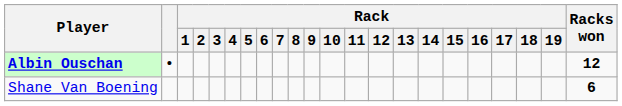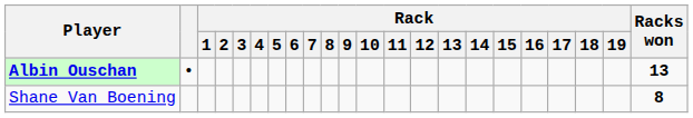 <table class=wikitable style="text-align:center;">
 <tr>
 <th rowspan=2>Player</th>
 <th rowspan=2></th>
 <th colspan=19>Rack</th>
 <th rowspan=2>Racks<br>won</th>
 </tr>
 <tr>
 <th>1</th>
 <th>2</th>
 <th>3</th>
 <th>4</th>
 <th>5</th>
 <th>6</th>
 <th>7</th>
 <th>8</th>
 <th>9</th>
 <th>10</th>
 <th>11</th>
 <th>12</th>
 <th>13</th>
 <th>14</th>
 <th>15</th>
 <th>16</th>
 <th>17</th>
 <th>18</th>
 <th>19</th>
 </tr>
 <tr>
 <td style="background:#cfc; text-align:left;"> <strong><a href='#'>Albin Ouschan</a></strong></td>
 <td>•</td>
 <td></td>
 <td></td>
 <td></td>
 <td></td>
 <td></td>
 <td></td>
 <td></td>
 <td></td>
 <td></td>
 <td></td>
 <td></td>
 <td></td>
 <td></td>
 <td></td>
 <td></td>
 <td></td>
 <td></td>
 <td></td>
 <td></td>
-<td><strong>12</strong></td>
+<td><strong>13</strong></td>
 </tr>
 <tr>
 <td align=left> <a href='#'>Shane Van Boening</a></td>
 <td></td>
 <td></td>
 <td></td>
 <td></td>
 <td></td>
 <td></td>
 <td></td>
 <td></td>
 <td></td>
 <td></td>
 <td></td>
 <td></td>
 <td></td>
 <td></td>
 <td></td>
 <td></td>
 <td></td>
 <td></td>
 <td></td>
 <td></td>
-<td><strong>6</strong></td>
+<td><strong>8</strong></td>
 </tr>
 </table>
